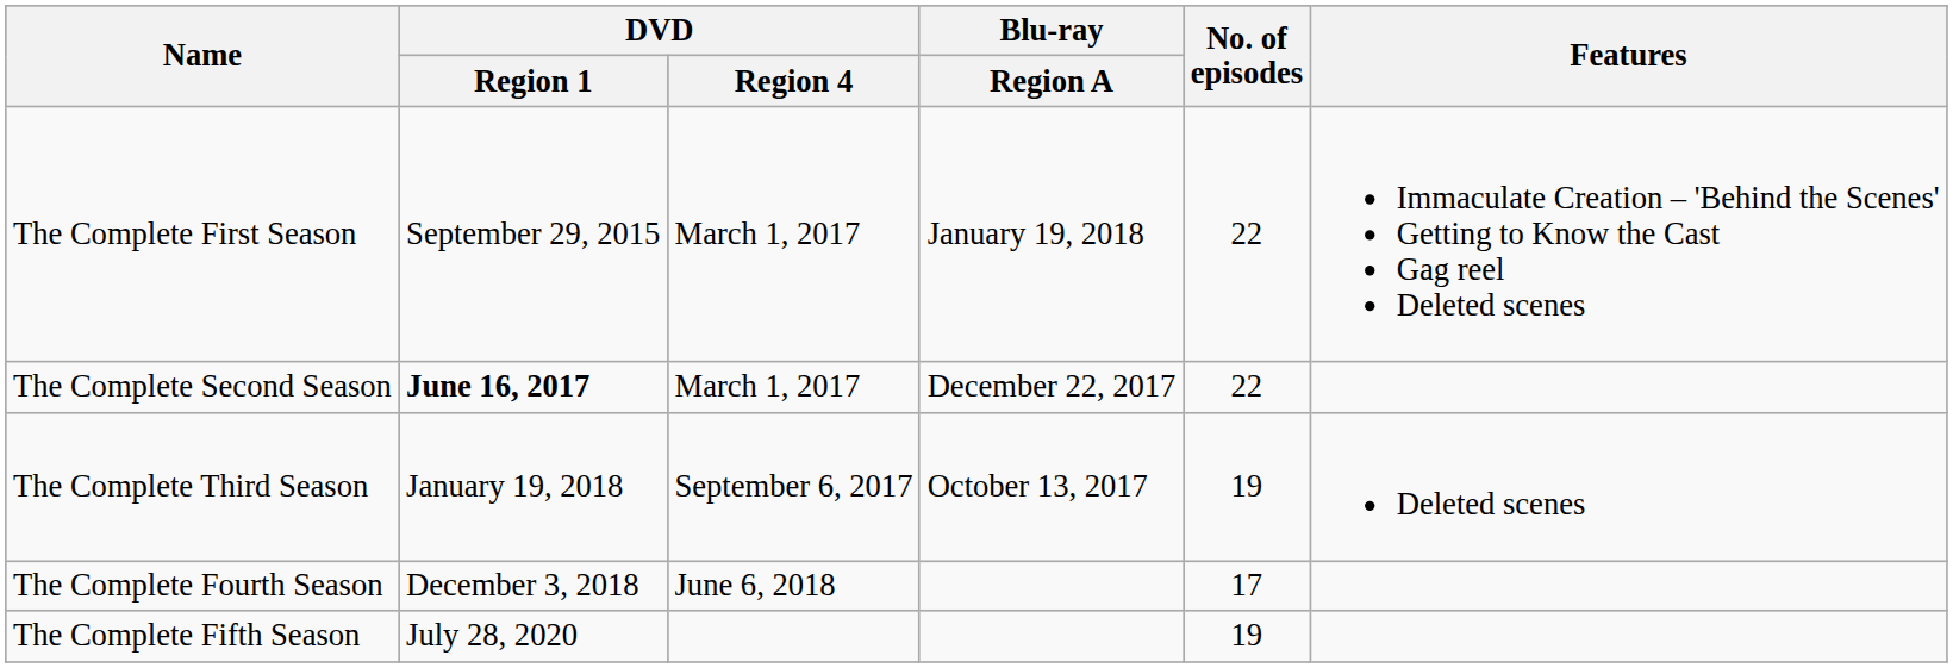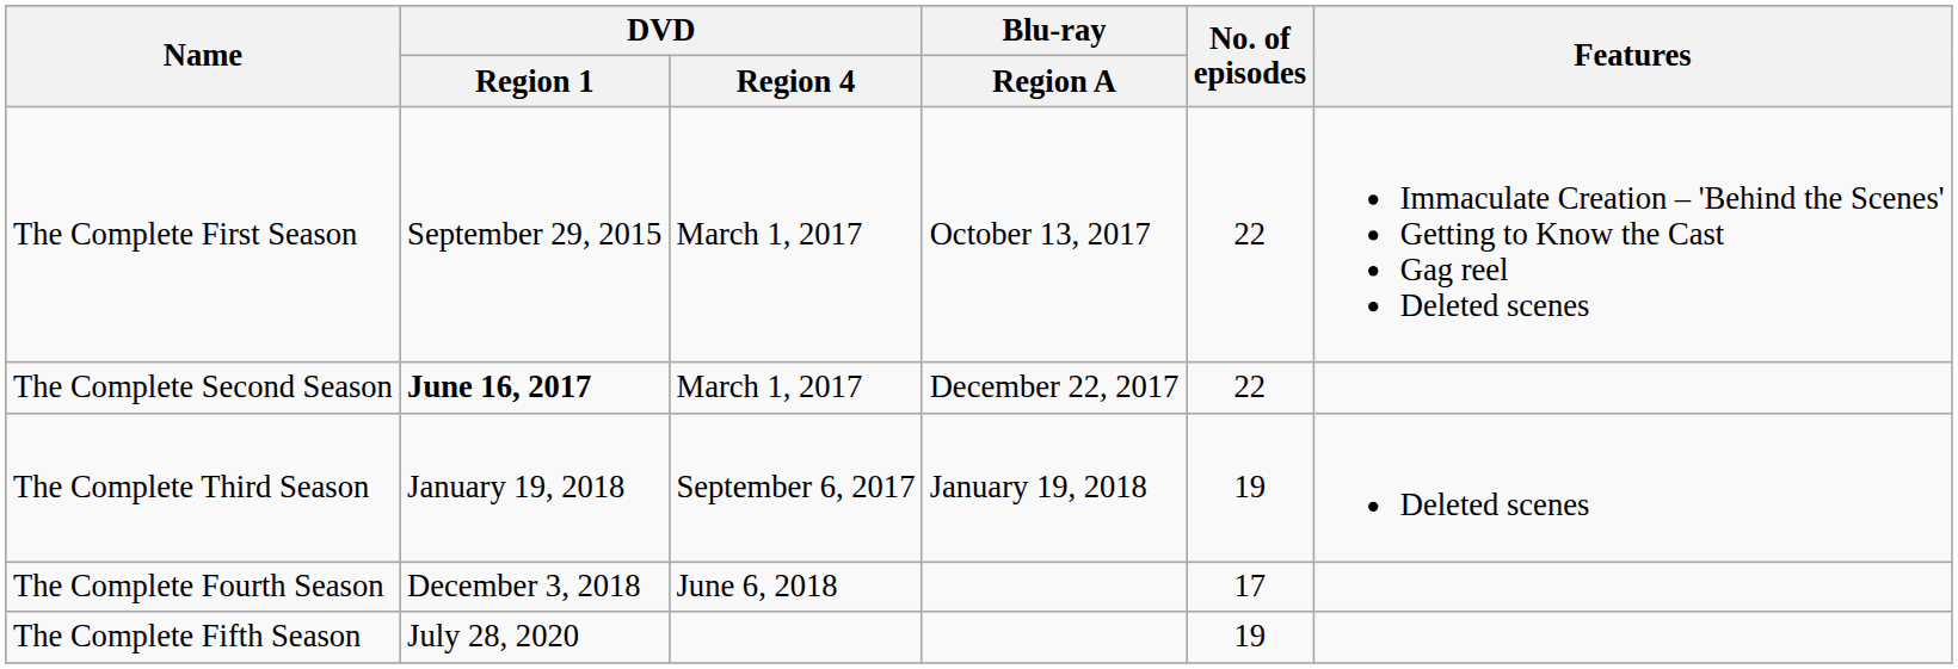 <table class="wikitable plainrowheaders">
 <tr>
 <th scope="col" rowspan="2">Name</th>
 <th colspan="2" scope="col">DVD</th>
 <th scope="col">Blu-ray</th>
 <th scope="col" rowspan="2">No. of<br>episodes</th>
 <th scope="col" rowspan="2">Features</th>
 </tr>
 <tr>
 <th scope="col">Region 1</th>
 <th scope="col">Region 4</th>
 <th scope="col">Region A</th>
 </tr>
 <tr>
 <td scope="row">The Complete First Season</td>
 <td>September 29, 2015</td>
 <td>March 1, 2017</td>
-<td>January 19, 2018</td>
+<td>October 13, 2017</td>
 <td style="text-align:center;">22</td>
 <td><br><ul><li>Immaculate Creation – 'Behind the Scenes'</li><li>Getting to Know the Cast</li><li>Gag reel</li><li>Deleted scenes</li></ul></td>
 </tr>
 <tr>
 <td scope="row">The Complete Second Season</td>
 <td><strong>June 16, 2017</strong></td>
 <td>March 1, 2017</td>
 <td>December 22, 2017</td>
 <td style="text-align:center;">22</td>
 <td></td>
 </tr>
 <tr>
 <td scope="row">The Complete Third Season</td>
 <td>January 19, 2018</td>
 <td>September 6, 2017</td>
-<td>October 13, 2017</td>
+<td>January 19, 2018</td>
 <td style="text-align:center;">19</td>
 <td><br><ul><li>Deleted scenes</li></ul></td>
 </tr>
 <tr>
 <td scope="row">The Complete Fourth Season</td>
 <td>December 3, 2018</td>
 <td>June 6, 2018</td>
 <td></td>
 <td style="text-align:center;">17</td>
 <td></td>
 </tr>
 <tr>
 <td scope="row">The Complete Fifth Season</td>
 <td>July 28, 2020</td>
 <td></td>
 <td></td>
 <td style="text-align:center;">19</td>
 <td></td>
 </tr>
 </table>
